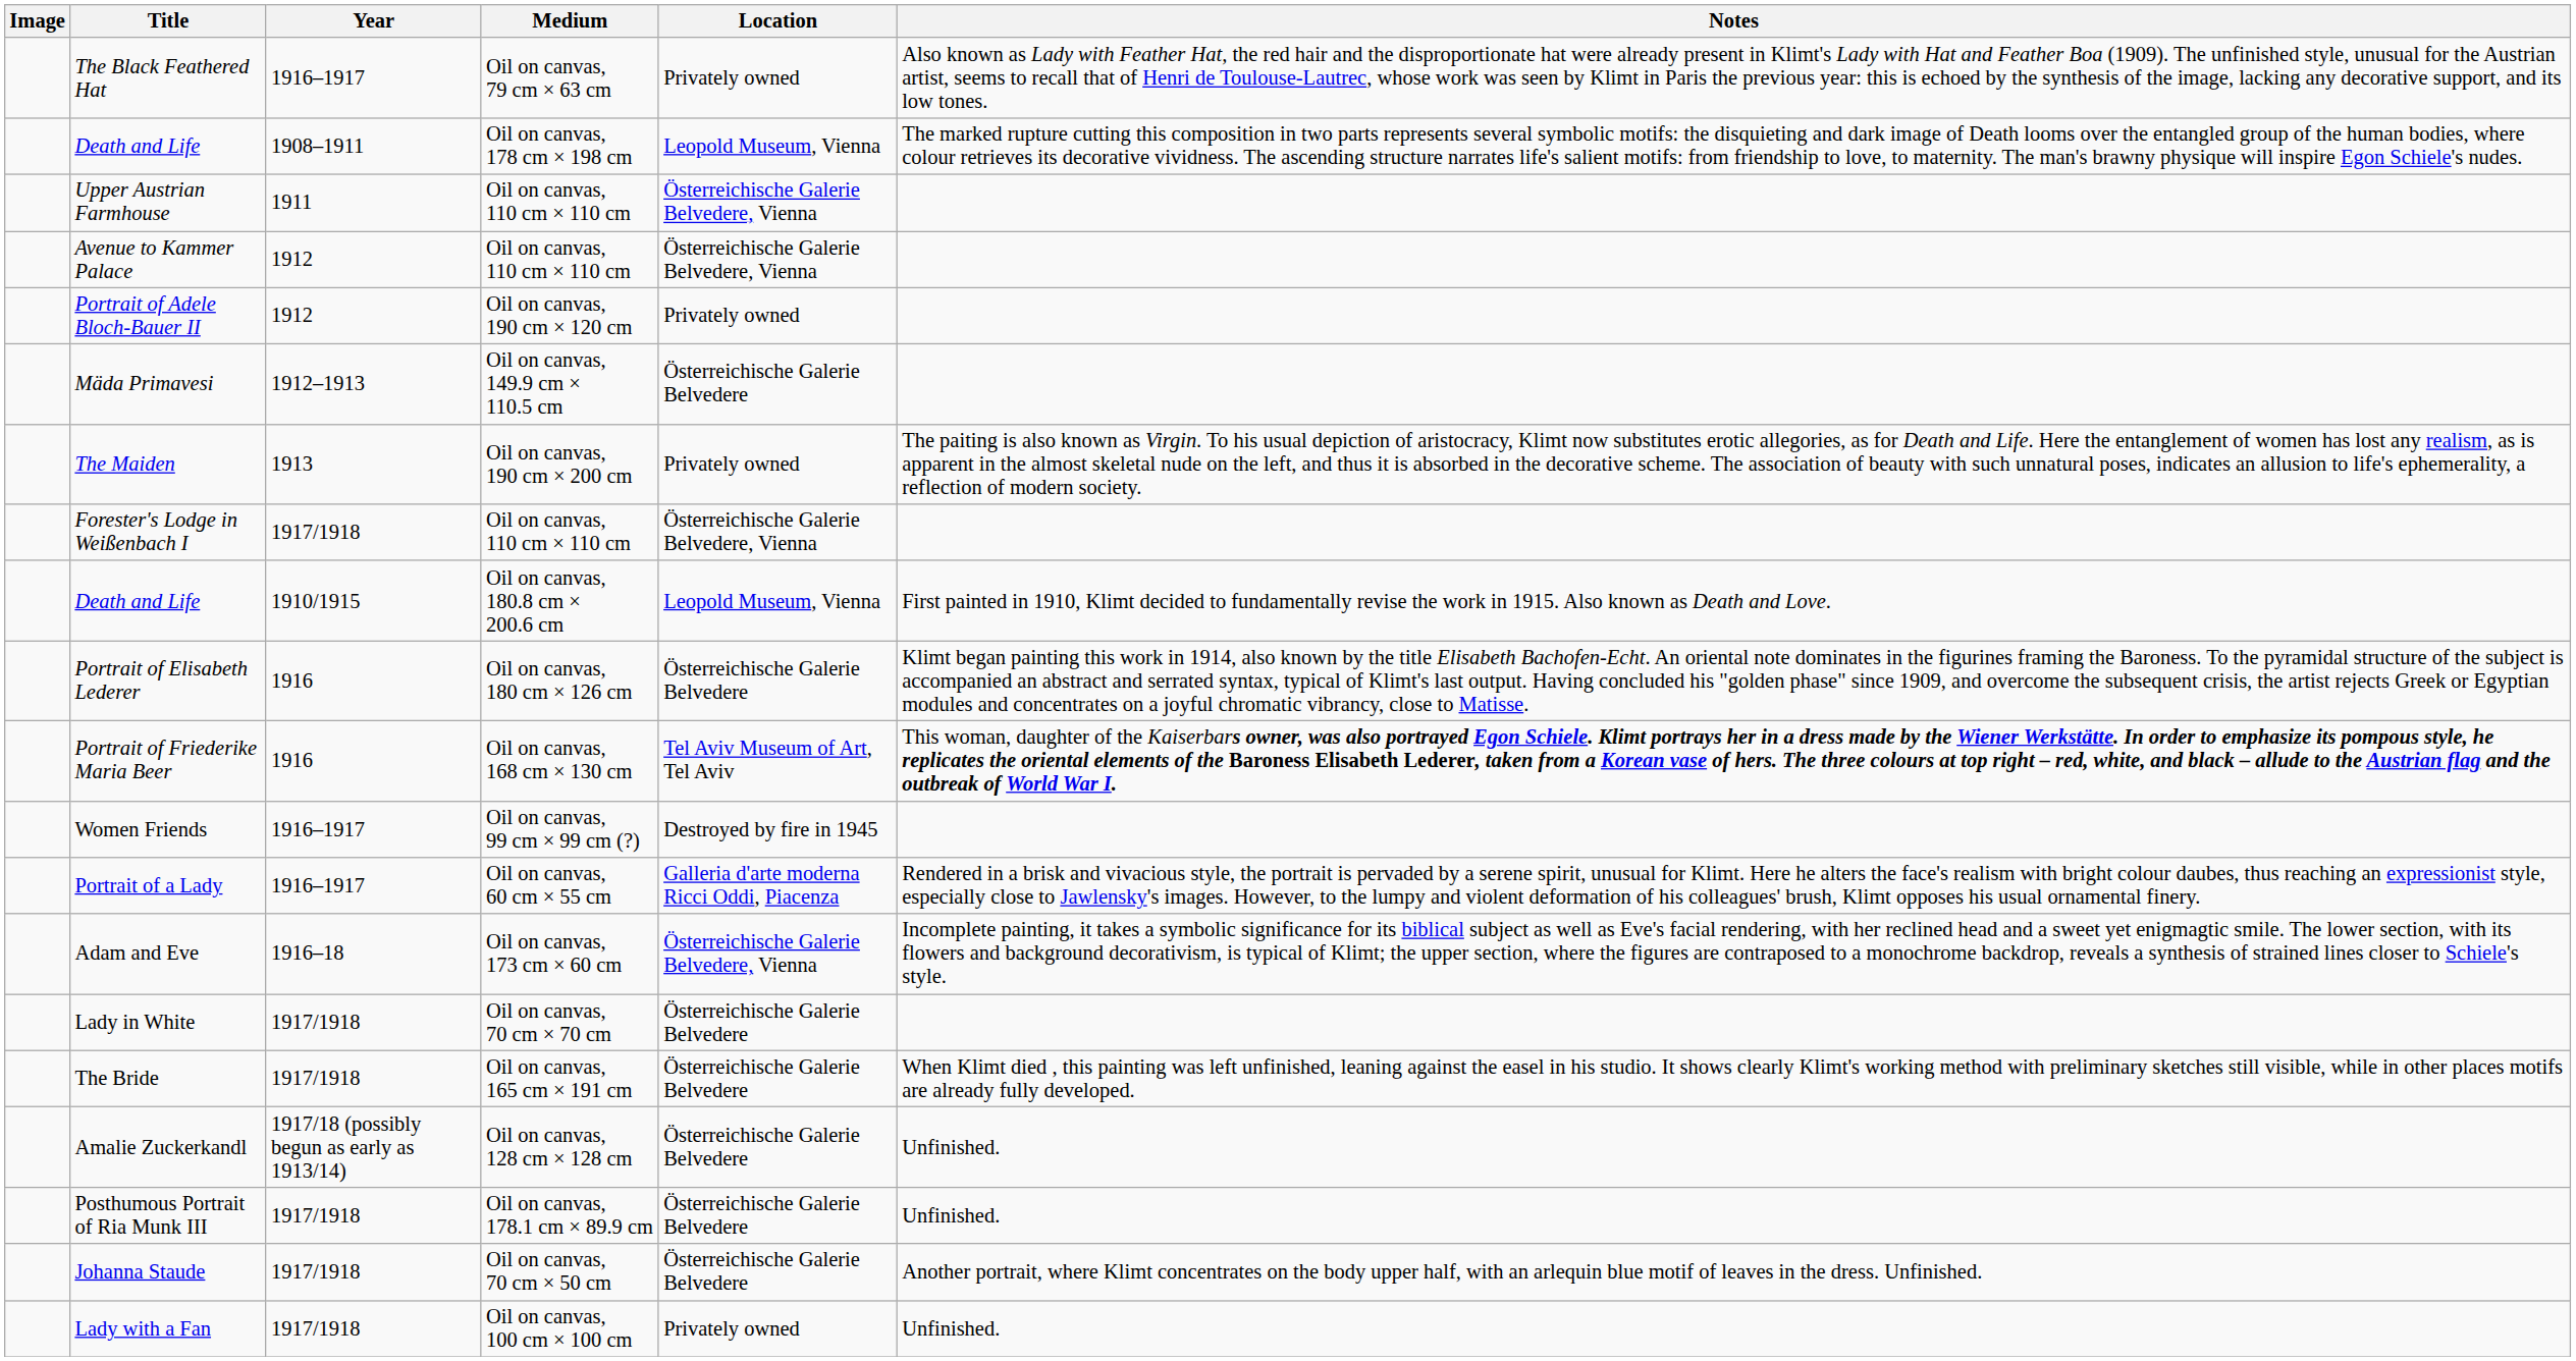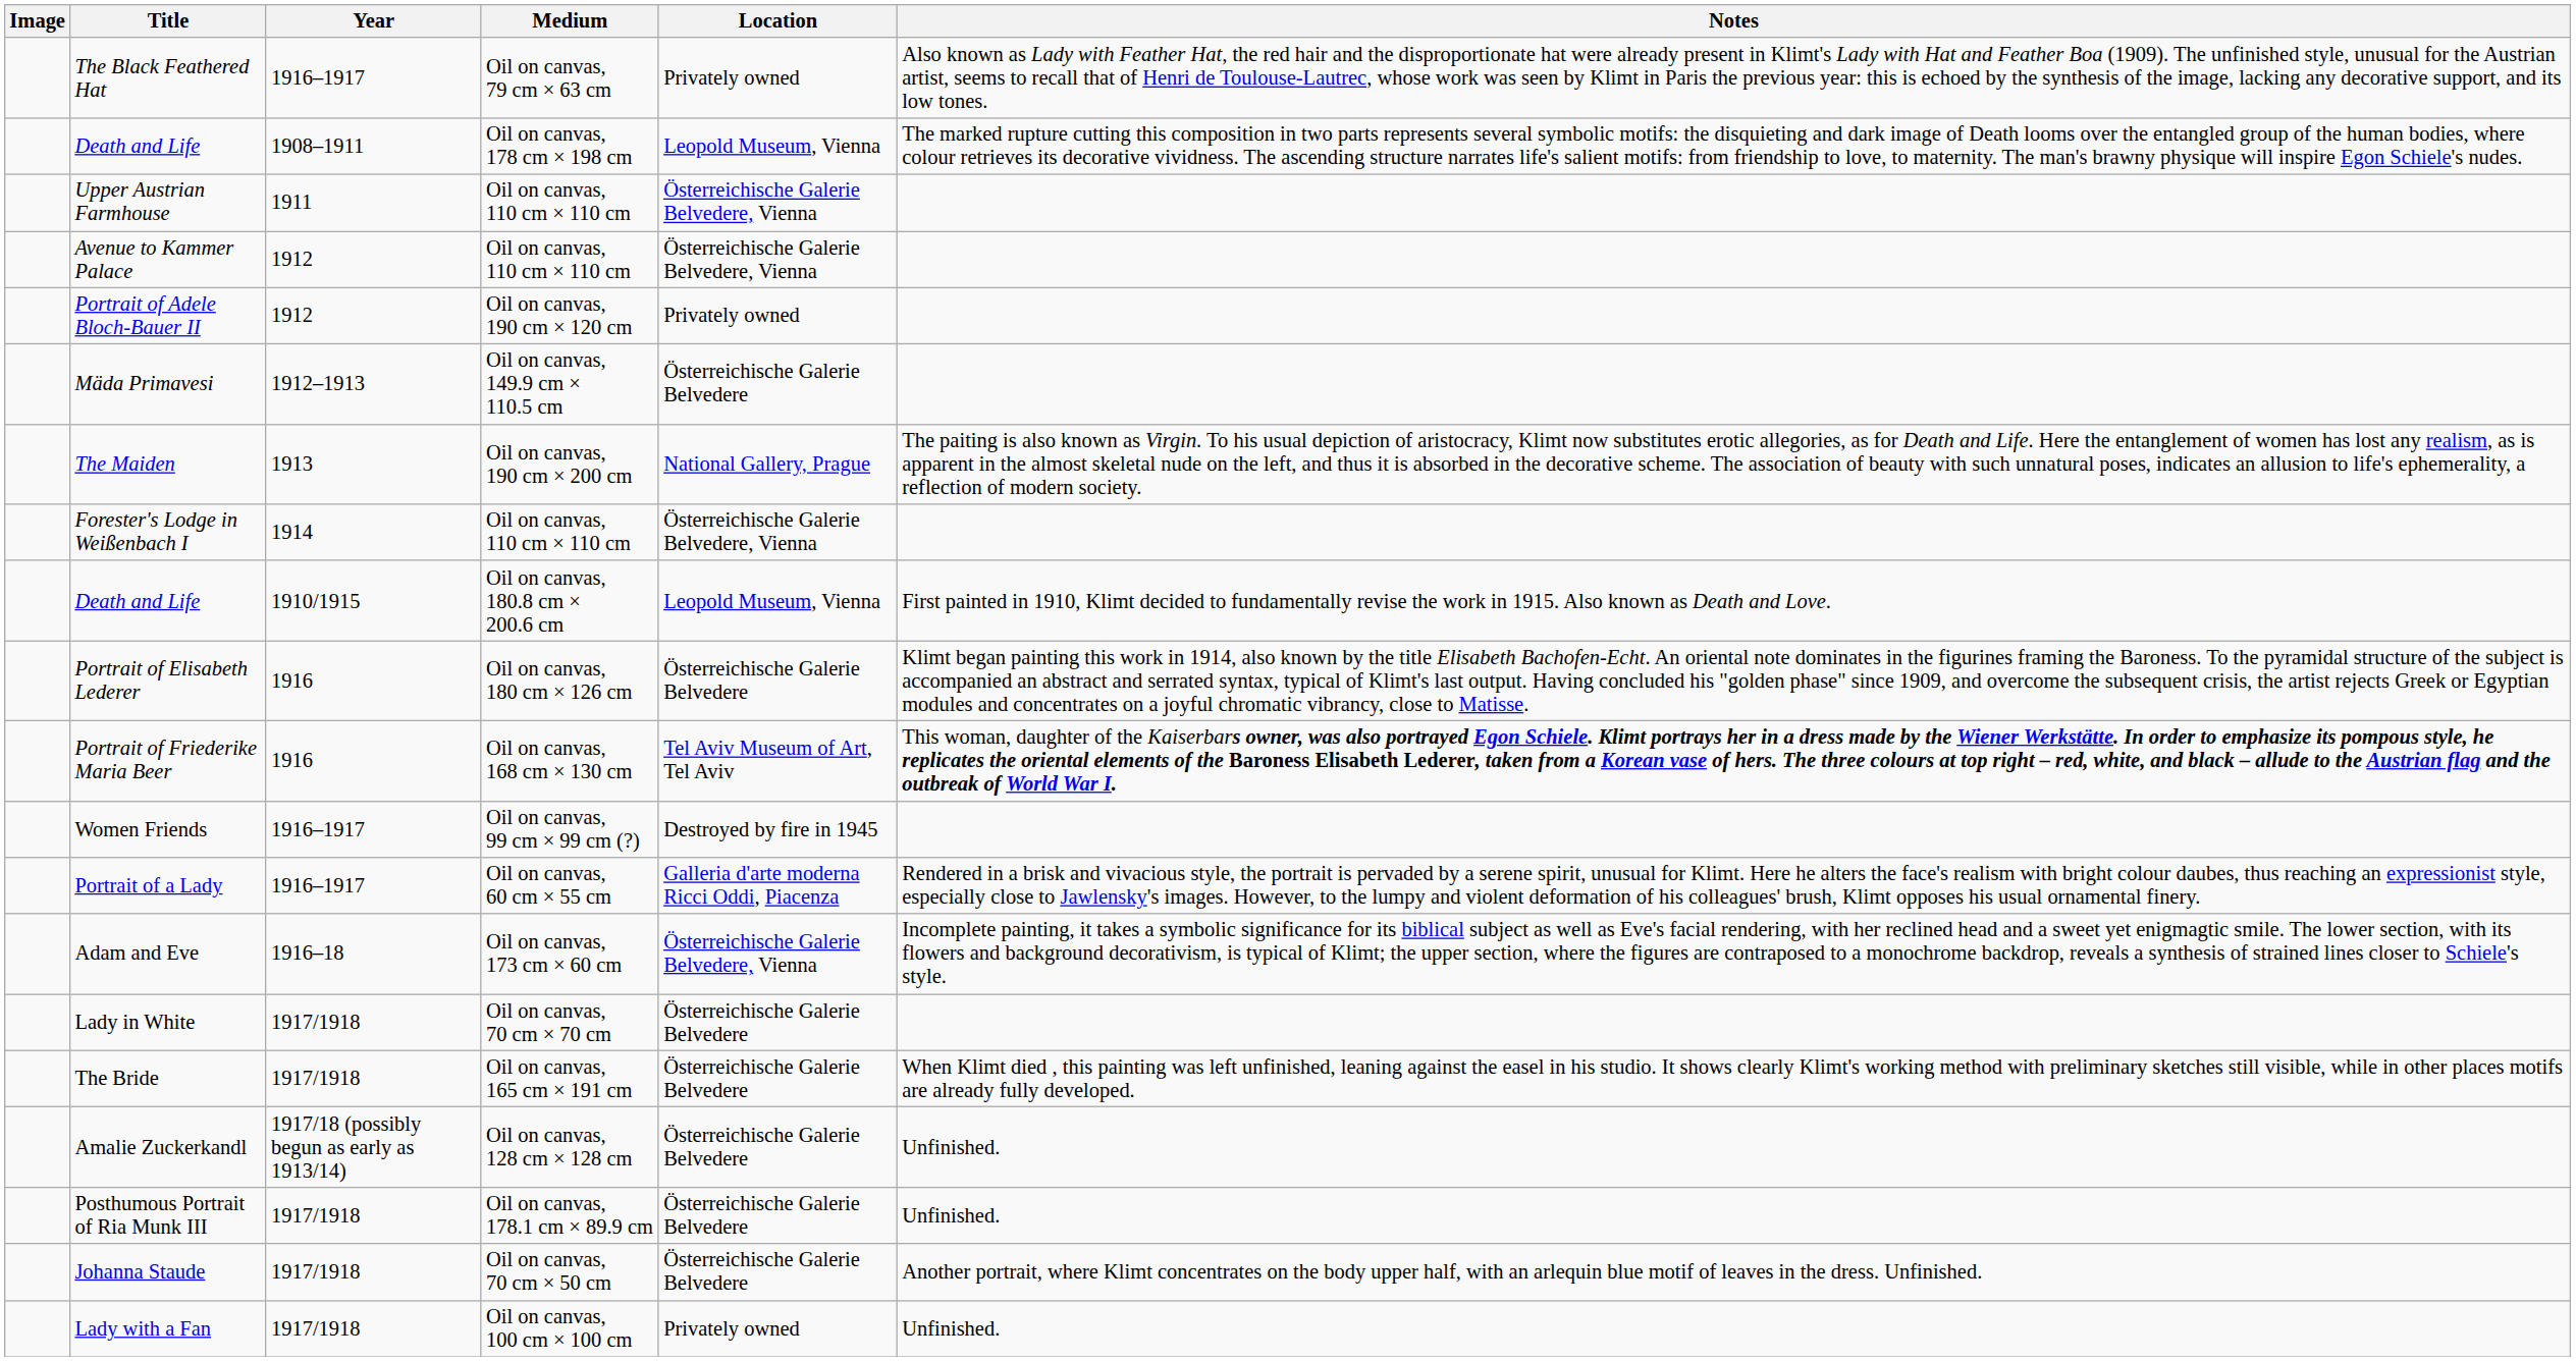 <table class="wikitable sortable">
 <tr>
 <th>Image</th>
 <th>Title</th>
 <th>Year</th>
 <th>Medium</th>
 <th>Location</th>
 <th>Notes</th>
 </tr>
 <tr>
 <td></td>
 <td><em>The Black Feathered Hat</em></td>
 <td>1916–1917</td>
 <td>Oil on canvas, 79 cm × 63 cm</td>
 <td>Privately owned</td>
 <td>Also known as <em>Lady with Feather Hat,</em> the red hair and the disproportionate hat were already present in Klimt's <em>Lady with Hat and Feather Boa</em> (1909). The unfinished style, unusual for the Austrian artist, seems to recall that of <a href='#'>Henri de Toulouse-Lautrec</a>, whose work was seen by Klimt in Paris the previous year: this is echoed by the synthesis of the image, lacking any decorative support, and its low tones.</td>
 </tr>
 <tr>
 <td></td>
 <td><em><a href='#'>Death and Life</a></em></td>
 <td>1908–1911</td>
 <td>Oil on canvas, 178 cm × 198 cm</td>
 <td><a href='#'>Leopold Museum</a>, Vienna</td>
 <td>The marked rupture cutting this composition in two parts represents several symbolic motifs: the disquieting and dark image of Death looms over the entangled group of the human bodies, where colour retrieves its decorative vividness. The ascending structure narrates life's salient motifs: from friendship to love, to maternity. The man's brawny physique will inspire <a href='#'>Egon Schiele</a>'s nudes.</td>
 </tr>
 <tr>
 <td></td>
 <td><em>Upper Austrian Farmhouse</em></td>
 <td>1911</td>
 <td>Oil on canvas, 110 cm × 110 cm</td>
 <td><a href='#'>Österreichische Galerie Belvedere,</a> Vienna</td>
 <td></td>
 </tr>
 <tr>
 <td></td>
 <td><em>Avenue to Kammer Palace</em></td>
 <td>1912</td>
 <td>Oil on canvas, 110 cm × 110 cm</td>
 <td>Österreichische Galerie Belvedere, Vienna</td>
 <td></td>
 </tr>
 <tr>
 <td></td>
 <td><em><a href='#'>Portrait of Adele Bloch-Bauer II</a></em></td>
 <td>1912</td>
 <td>Oil on canvas, 190 cm × 120 cm</td>
 <td>Privately owned</td>
 <td></td>
 </tr>
 <tr>
 <td></td>
 <td><em>Mäda Primavesi</em></td>
 <td>1912–1913</td>
 <td>Oil on canvas, 149.9 cm × 110.5 cm</td>
 <td>Österreichische Galerie Belvedere</td>
 <td></td>
 </tr>
 <tr>
 <td></td>
 <td><em><a href='#'>The Maiden</a></em></td>
 <td>1913</td>
 <td>Oil on canvas, 190 cm × 200 cm</td>
-<td>Privately owned</td>
+<td><a href='#'>National Gallery, Prague</a></td>
 <td>The paiting is also known as <em>Virgin</em>. To his usual depiction of aristocracy, Klimt now substitutes erotic allegories, as for <em>Death and Life</em>. Here the entanglement of women has lost any <a href='#'>realism</a>, as is apparent in the almost skeletal nude on the left, and thus it is absorbed in the decorative scheme. The association of beauty with such unnatural poses, indicates an allusion to life's ephemerality, a reflection of modern society.</td>
 </tr>
 <tr>
 <td></td>
 <td><em>Forester's Lodge in Weißenbach I</em></td>
-<td>1917/1918</td>
+<td>1914</td>
 <td>Oil on canvas, 110 cm × 110 cm</td>
 <td>Österreichische Galerie Belvedere, Vienna</td>
 <td></td>
 </tr>
 <tr>
 <td></td>
 <td><em><a href='#'>Death and Life</a></em></td>
 <td>1910/1915</td>
 <td>Oil on canvas, 180.8 cm × 200.6 cm</td>
 <td><a href='#'>Leopold Museum</a>, Vienna</td>
 <td>First painted in 1910, Klimt decided to fundamentally revise the work in 1915. Also known as <em>Death and Love</em>.</td>
 </tr>
 <tr>
 <td></td>
 <td><em>Portrait of Elisabeth Lederer</em></td>
 <td>1916</td>
 <td>Oil on canvas, 180 cm × 126 cm</td>
 <td>Österreichische Galerie Belvedere</td>
 <td>Klimt began painting this work in 1914, also known by the title <em>Elisabeth Bachofen-Echt</em>. An oriental note dominates in the figurines framing the Baroness. To the pyramidal structure of the subject is accompanied an abstract and serrated syntax, typical of Klimt's last output. Having concluded his "golden phase" since 1909, and overcome the subsequent crisis, the artist rejects Greek or Egyptian modules and concentrates on a joyful chromatic vibrancy, close to <a href='#'>Matisse</a>.</td>
 </tr>
 <tr>
 <td></td>
 <td><em>Portrait of Friederike Maria Beer</em></td>
 <td>1916</td>
 <td>Oil on canvas, 168 cm × 130 cm</td>
 <td><a href='#'>Tel Aviv Museum of Art</a>, Tel Aviv</td>
 <td>This woman, daughter of the <em>Kaiserbar<strong>s owner, was also portrayed <a href='#'>Egon Schiele</a>. Klimt portrays her in a dress made by the <a href='#'>Wiener Werkstätte</a>. In order to emphasize its pompous style, he replicates the oriental elements of the </em>Baroness Elisabeth Lederer<em>, taken from a <a href='#'>Korean vase</a> of hers. The three colours at top right – red, white, and black – allude to the <a href='#'>Austrian flag</a> and the outbreak of <a href='#'>World War I</a>.</td>
 </tr>
 <tr>
 <td></td>
 <td></em>Women Friends<em></td>
 <td>1916–1917</td>
 <td>Oil on canvas, 99 cm × 99 cm (?)</td>
 <td>Destroyed by fire in 1945</td>
 <td></td>
 </tr>
 <tr>
 <td></td>
 <td></em><a href='#'>Portrait of a Lady</a><em></td>
 <td>1916–1917</td>
 <td>Oil on canvas, 60 cm × 55 cm</td>
 <td><a href='#'>Galleria d'arte moderna Ricci Oddi</a>, <a href='#'>Piacenza</a></td>
 <td>Rendered in a brisk and vivacious style, the portrait is pervaded by a serene spirit, unusual for Klimt. Here he alters the face's realism with bright colour daubes, thus reaching an <a href='#'>expressionist</a> style, especially close to <a href='#'>Jawlensky</a>'s images. However, to the lumpy and violent deformation of his colleagues' brush, Klimt opposes his usual ornamental finery.</td>
 </tr>
 <tr>
 <td></td>
 <td></em>Adam and Eve<em></td>
 <td>1916–18</td>
 <td>Oil on canvas, 173 cm × 60 cm</td>
 <td><a href='#'>Österreichische Galerie Belvedere,</a> Vienna</td>
 <td>Incomplete painting, it takes a symbolic significance for its <a href='#'>biblical</a> subject as well as Eve's facial rendering, with her reclined head and a sweet yet enigmagtic smile. The lower section, with its flowers and background decorativism, is typical of Klimt; the upper section, where the figures are contraposed to a monochrome backdrop, reveals a synthesis of strained lines closer to <a href='#'>Schiele</a>'s style.</td>
 </tr>
 <tr>
 <td></td>
 <td></em>Lady in White<em></td>
 <td>1917/1918</td>
 <td>Oil on canvas, 70 cm × 70 cm</td>
 <td>Österreichische Galerie Belvedere</td>
 <td></td>
 </tr>
 <tr>
 <td></td>
 <td></em>The Bride<em></td>
 <td>1917/1918</td>
 <td>Oil on canvas, 165 cm × 191 cm</td>
 <td>Österreichische Galerie Belvedere</td>
 <td>When Klimt died , this painting was left unfinished, leaning against the easel in his studio. It shows clearly Klimt's working method with preliminary sketches still visible, while in other places motifs are already fully developed.</td>
 </tr>
 <tr>
 <td></td>
 <td></em>Amalie Zuckerkandl<em></td>
 <td>1917/18 (possibly begun as early as 1913/14)</td>
 <td>Oil on canvas, 128 cm × 128 cm</td>
 <td>Österreichische Galerie Belvedere</td>
 <td>Unfinished.</td>
 </tr>
 <tr>
 <td></td>
 <td></em>Posthumous Portrait of Ria Munk III<em></td>
 <td>1917/1918</td>
 <td>Oil on canvas, 178.1 cm × 89.9 cm</td>
 <td>Österreichische Galerie Belvedere</td>
 <td>Unfinished.</td>
 </tr>
 <tr>
 <td></td>
 <td></em><a href='#'>Johanna Staude</a><em></td>
 <td>1917/1918</td>
 <td>Oil on canvas, 70 cm × 50 cm</td>
 <td>Österreichische Galerie Belvedere</td>
 <td>Another portrait, where Klimt concentrates on the body upper half, with an arlequin blue motif of leaves in the dress. Unfinished.</td>
 </tr>
 <tr>
 <td></td>
 <td></em><a href='#'>Lady with a Fan</a><em></td>
 <td>1917/1918</td>
 <td>Oil on canvas, 100 cm × 100 cm</td>
 <td>Privately owned</td>
 <td>Unfinished.</td>
 </tr>
 </table>
